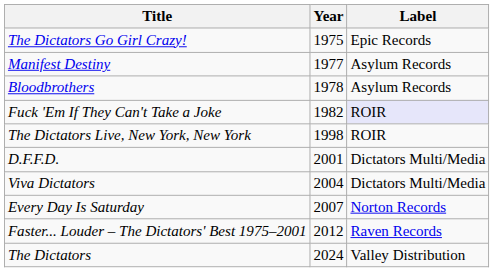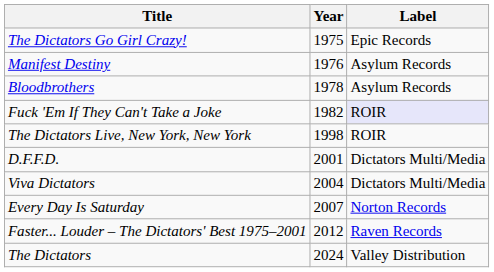 <table class="wikitable">
 <tr>
 <th>Title</th>
 <th>Year</th>
 <th>Label</th>
 </tr>
 <tr>
 <td><em><a href='#'>The Dictators Go Girl Crazy!</a></em></td>
 <td>1975</td>
 <td>Epic Records</td>
 </tr>
 <tr>
 <td><em><a href='#'>Manifest Destiny</a></em></td>
-<td>1977</td>
+<td>1976</td>
 <td>Asylum Records</td>
 </tr>
 <tr>
 <td><em><a href='#'>Bloodbrothers</a></em></td>
 <td>1978</td>
 <td>Asylum Records</td>
 </tr>
 <tr>
 <td><em>Fuck 'Em If They Can't Take a Joke</em></td>
 <td>1982</td>
 <td style="background: lavender;">ROIR</td>
 </tr>
 <tr>
 <td><em>The Dictators Live, New York, New York</em></td>
 <td>1998</td>
 <td>ROIR</td>
 </tr>
 <tr>
 <td><em>D.F.F.D.</em></td>
 <td>2001</td>
 <td>Dictators Multi/Media</td>
 </tr>
 <tr>
 <td><em>Viva Dictators</em></td>
 <td>2004</td>
 <td>Dictators Multi/Media</td>
 </tr>
 <tr>
 <td><em>Every Day Is Saturday</em></td>
 <td>2007</td>
 <td><a href='#'>Norton Records</a></td>
 </tr>
 <tr>
 <td><em>Faster... Louder – The Dictators' Best 1975–2001 </em></td>
 <td>2012</td>
 <td><a href='#'>Raven Records</a></td>
 </tr>
 <tr>
 <td><em>The Dictators</td>
 <td>2024</td>
 <td>Valley Distribution</td>
 </tr>
 </table>
